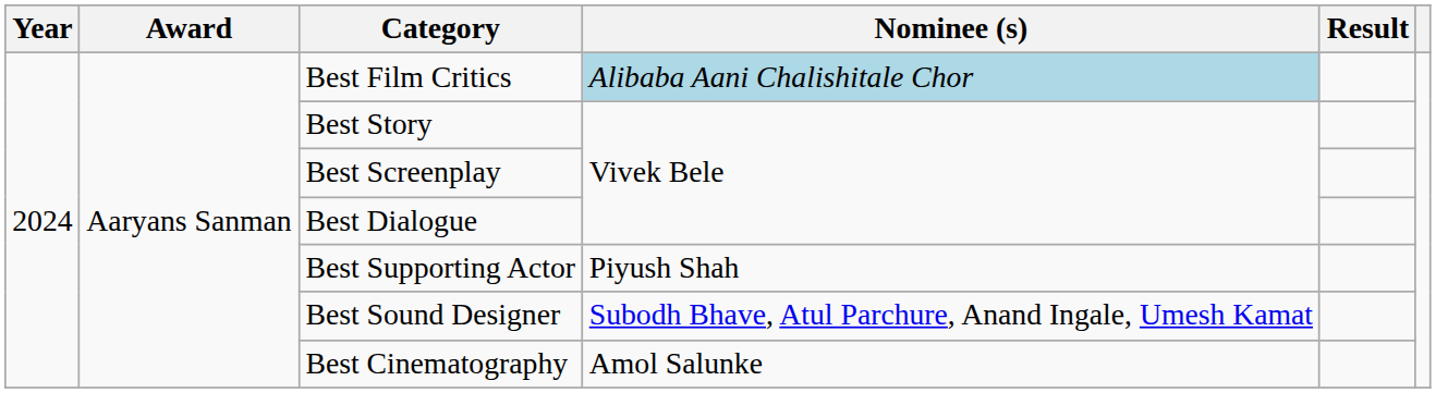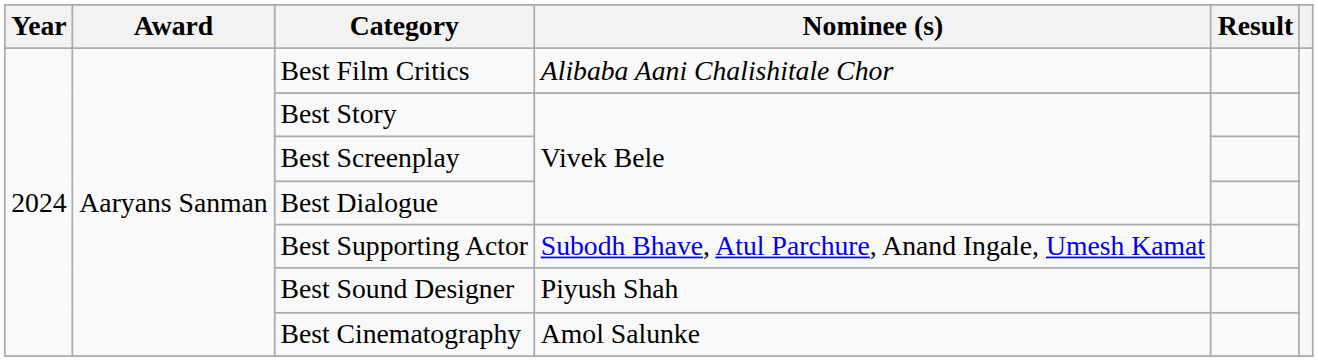 <table class="wikitable">
 <tr>
 <th>Year</th>
 <th>Award</th>
 <th>Category</th>
 <th>Nominee (s)</th>
 <th>Result</th>
 <th></th>
 </tr>
 <tr>
 <td rowspan="7">2024</td>
 <td rowspan="7">Aaryans Sanman</td>
 <td>Best Film Critics</td>
-<td style="background: lightblue;"><em>Alibaba Aani Chalishitale Chor</em></td>
+<td><em>Alibaba Aani Chalishitale Chor</em></td>
 <td></td>
 <td rowspan="7"></td>
 </tr>
 <tr>
 <td>Best Story</td>
 <td rowspan="3">Vivek Bele</td>
 <td></td>
 </tr>
 <tr>
 <td>Best Screenplay</td>
 <td></td>
 </tr>
 <tr>
 <td>Best Dialogue</td>
 <td></td>
 </tr>
 <tr>
 <td>Best Supporting Actor</td>
-<td>Piyush Shah</td>
+<td><a href='#'>Subodh Bhave</a>, <a href='#'>Atul Parchure</a>, Anand Ingale, <a href='#'>Umesh Kamat</a></td>
 <td></td>
 </tr>
 <tr>
 <td>Best Sound Designer</td>
-<td><a href='#'>Subodh Bhave</a>, <a href='#'>Atul Parchure</a>, Anand Ingale, <a href='#'>Umesh Kamat</a></td>
+<td>Piyush Shah</td>
 <td></td>
 </tr>
 <tr>
 <td>Best Cinematography</td>
 <td>Amol Salunke</td>
 <td></td>
 </tr>
 </table>
